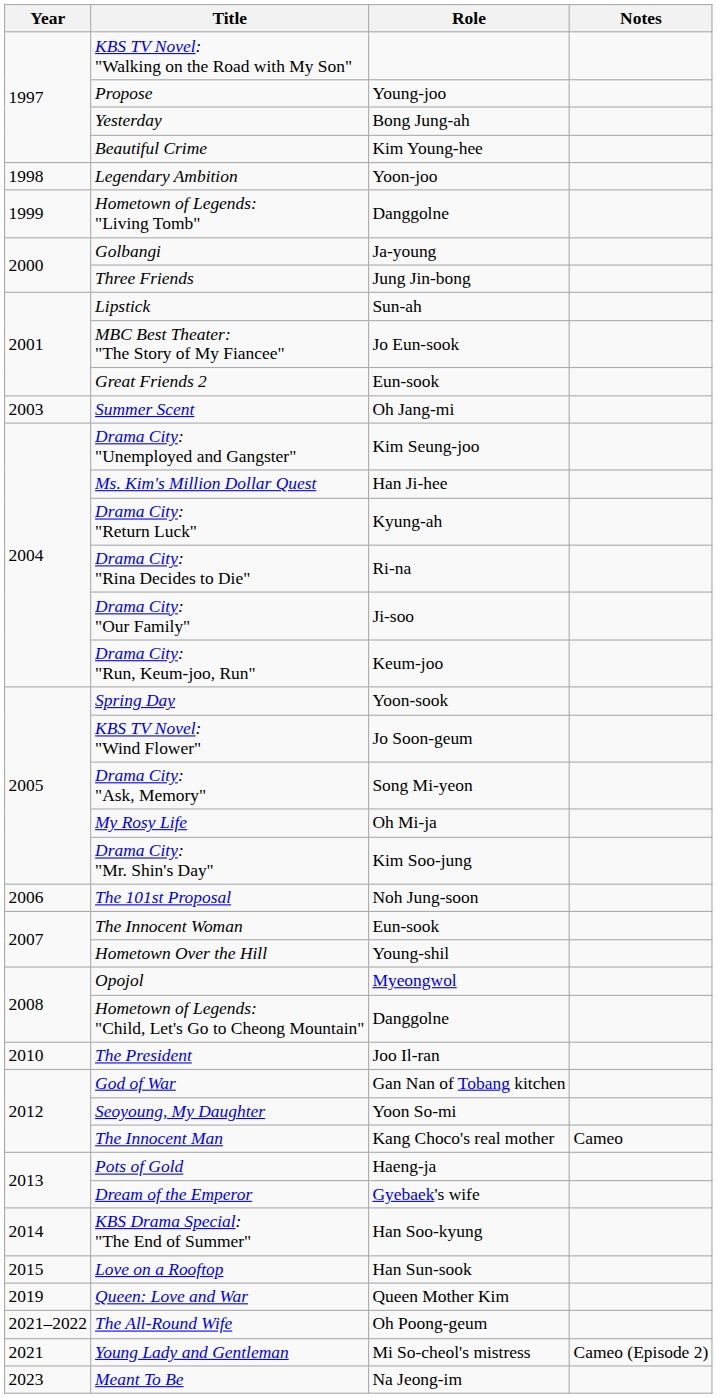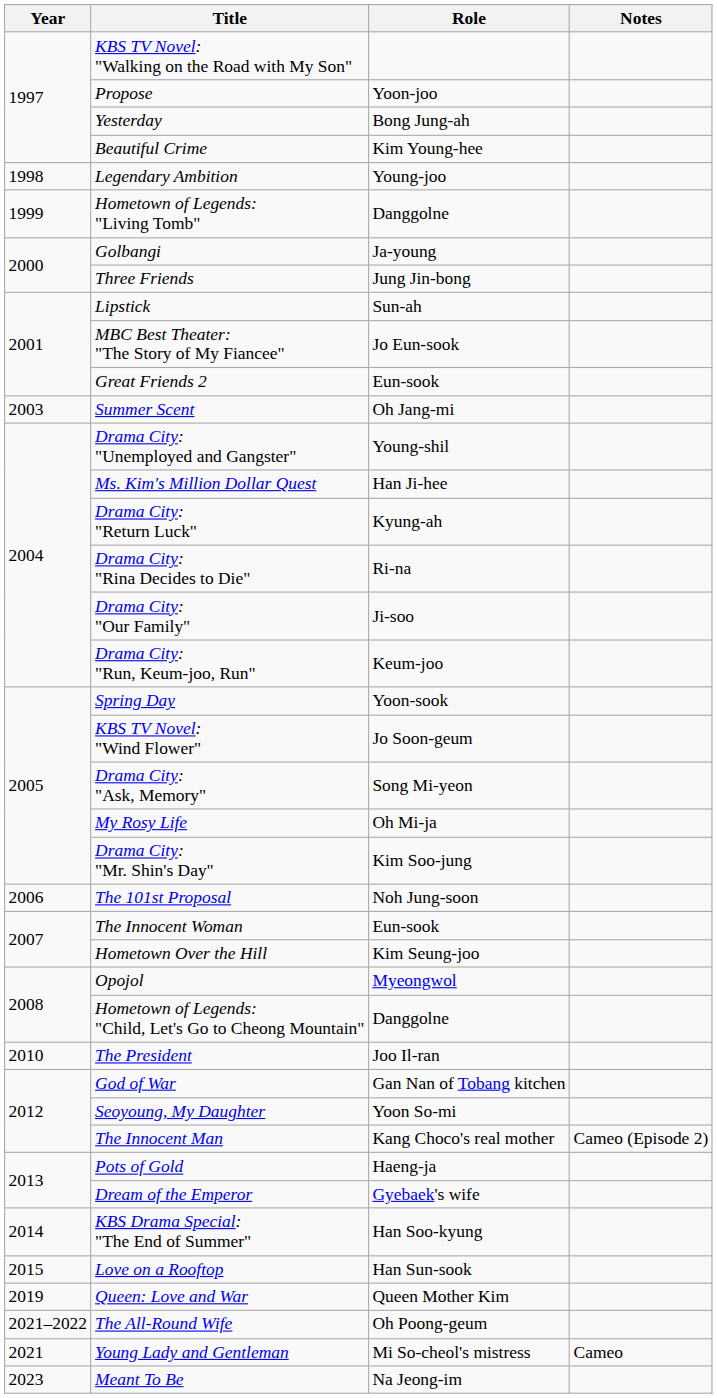 <table class="wikitable">
 <tr>
 <th>Year</th>
 <th>Title</th>
 <th>Role</th>
 <th>Notes</th>
 </tr>
 <tr>
 <td rowspan=4>1997</td>
 <td><em><a href='#'>KBS TV Novel</a>:</em><br>"Walking on the Road with My Son"</td>
 <td></td>
 <td></td>
 </tr>
 <tr>
 <td><em>Propose</em></td>
-<td>Young-joo</td>
+<td>Yoon-joo</td>
 <td></td>
 </tr>
 <tr>
 <td><em>Yesterday</em></td>
 <td>Bong Jung-ah</td>
 <td></td>
 </tr>
 <tr>
 <td><em>Beautiful Crime</em></td>
 <td>Kim Young-hee</td>
 <td></td>
 </tr>
 <tr>
 <td>1998</td>
 <td><em>Legendary Ambition</em></td>
-<td>Yoon-joo</td>
+<td>Young-joo</td>
 <td></td>
 </tr>
 <tr>
 <td>1999</td>
 <td><em>Hometown of Legends:</em><br>"Living Tomb"</td>
 <td>Danggolne</td>
 <td></td>
 </tr>
 <tr>
 <td rowspan=2>2000</td>
 <td><em>Golbangi</em></td>
 <td>Ja-young</td>
 <td></td>
 </tr>
 <tr>
 <td><em>Three Friends</em></td>
 <td>Jung Jin-bong</td>
 <td></td>
 </tr>
 <tr>
 <td rowspan=3>2001</td>
 <td><em>Lipstick</em></td>
 <td>Sun-ah</td>
 <td></td>
 </tr>
 <tr>
 <td><em>MBC Best Theater:</em><br>"The Story of My Fiancee"</td>
 <td>Jo Eun-sook</td>
 <td></td>
 </tr>
 <tr>
 <td><em>Great Friends 2</em></td>
 <td>Eun-sook</td>
 <td></td>
 </tr>
 <tr>
 <td>2003</td>
 <td><em><a href='#'>Summer Scent</a></em></td>
 <td>Oh Jang-mi</td>
 <td></td>
 </tr>
 <tr>
 <td rowspan=6>2004</td>
 <td><em><a href='#'>Drama City</a>:</em><br>"Unemployed and Gangster"</td>
-<td>Kim Seung-joo</td>
+<td>Young-shil</td>
 <td></td>
 </tr>
 <tr>
 <td><em><a href='#'>Ms. Kim's Million Dollar Quest</a></em></td>
 <td>Han Ji-hee</td>
 <td></td>
 </tr>
 <tr>
 <td><em><a href='#'>Drama City</a>:</em><br>"Return Luck"</td>
 <td>Kyung-ah</td>
 <td></td>
 </tr>
 <tr>
 <td><em><a href='#'>Drama City</a>:</em><br>"Rina Decides to Die"</td>
 <td>Ri-na</td>
 <td></td>
 </tr>
 <tr>
 <td><em><a href='#'>Drama City</a>:</em><br>"Our Family"</td>
 <td>Ji-soo</td>
 <td></td>
 </tr>
 <tr>
 <td><em><a href='#'>Drama City</a>:</em><br>"Run, Keum-joo, Run"</td>
 <td>Keum-joo</td>
 <td></td>
 </tr>
 <tr>
 <td rowspan=5>2005</td>
 <td><em><a href='#'>Spring Day</a></em></td>
 <td>Yoon-sook</td>
 <td></td>
 </tr>
 <tr>
 <td><em><a href='#'>KBS TV Novel</a>:</em><br>"Wind Flower"</td>
 <td>Jo Soon-geum</td>
 <td></td>
 </tr>
 <tr>
 <td><em><a href='#'>Drama City</a>:</em><br>"Ask, Memory"</td>
 <td>Song Mi-yeon</td>
 <td></td>
 </tr>
 <tr>
 <td><em><a href='#'>My Rosy Life</a></em></td>
 <td>Oh Mi-ja</td>
 <td></td>
 </tr>
 <tr>
 <td><em><a href='#'>Drama City</a>:</em><br>"Mr. Shin's Day"</td>
 <td>Kim Soo-jung</td>
 <td></td>
 </tr>
 <tr>
 <td>2006</td>
 <td><em><a href='#'>The 101st Proposal</a></em></td>
 <td>Noh Jung-soon</td>
 <td></td>
 </tr>
 <tr>
 <td rowspan=2>2007</td>
 <td><em>The Innocent Woman</em></td>
 <td>Eun-sook</td>
 <td></td>
 </tr>
 <tr>
 <td><em>Hometown Over the Hill</em></td>
-<td>Young-shil</td>
+<td>Kim Seung-joo</td>
 <td></td>
 </tr>
 <tr>
 <td rowspan=2>2008</td>
 <td><em>Opojol</em></td>
 <td><a href='#'>Myeongwol</a></td>
 <td></td>
 </tr>
 <tr>
 <td><em>Hometown of Legends:</em><br>"Child, Let's Go to Cheong Mountain"</td>
 <td>Danggolne</td>
 <td></td>
 </tr>
 <tr>
 <td>2010</td>
 <td><em><a href='#'>The President</a></em></td>
 <td>Joo Il-ran</td>
 <td></td>
 </tr>
 <tr>
 <td rowspan=3>2012</td>
 <td><em><a href='#'>God of War</a></em></td>
 <td>Gan Nan of <a href='#'>Tobang</a> kitchen</td>
 <td></td>
 </tr>
 <tr>
 <td><em><a href='#'>Seoyoung, My Daughter</a></em></td>
 <td>Yoon So-mi</td>
 <td></td>
 </tr>
 <tr>
 <td><em><a href='#'>The Innocent Man</a></em></td>
 <td>Kang Choco's real mother</td>
-<td>Cameo</td>
+<td>Cameo (Episode 2)</td>
 </tr>
 <tr>
 <td rowspan=2>2013</td>
 <td><em><a href='#'>Pots of Gold</a></em></td>
 <td>Haeng-ja</td>
 <td></td>
 </tr>
 <tr>
 <td><em><a href='#'>Dream of the Emperor</a></em></td>
 <td><a href='#'>Gyebaek</a>'s wife</td>
 <td></td>
 </tr>
 <tr>
 <td>2014</td>
 <td><em><a href='#'>KBS Drama Special</a>:</em><br>"The End of Summer"</td>
 <td>Han Soo-kyung</td>
 <td></td>
 </tr>
 <tr>
 <td>2015</td>
 <td><em><a href='#'>Love on a Rooftop</a></em></td>
 <td>Han Sun-sook</td>
 <td></td>
 </tr>
 <tr>
 <td>2019</td>
 <td><em><a href='#'>Queen: Love and War</a></em></td>
 <td>Queen Mother Kim</td>
 <td></td>
 </tr>
 <tr>
 <td>2021–2022</td>
 <td><em><a href='#'>The All-Round Wife</a></em></td>
 <td>Oh Poong-geum</td>
 <td></td>
 </tr>
 <tr>
 <td>2021</td>
 <td><em><a href='#'>Young Lady and Gentleman</a></em></td>
 <td>Mi So-cheol's mistress</td>
-<td>Cameo (Episode 2)</td>
+<td>Cameo</td>
 </tr>
 <tr>
 <td>2023</td>
 <td><em><a href='#'>Meant To Be</a></em></td>
 <td>Na Jeong-im</td>
 <td></td>
 </tr>
 </table>
